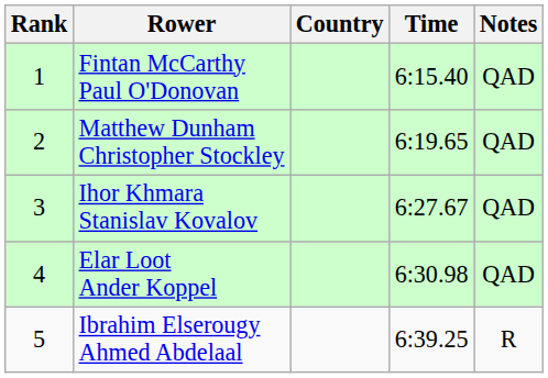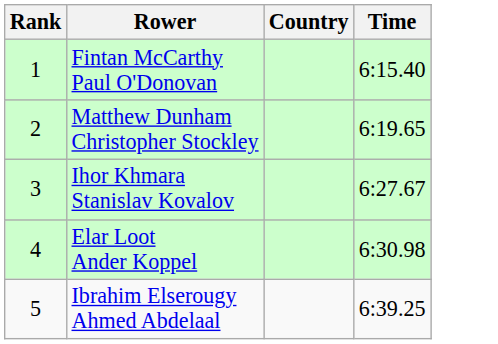 <table class="wikitable" style="text-align:center">
 <tr>
 <th>Rank</th>
 <th>Rower</th>
 <th>Country</th>
 <th>Time</th>
-<th>Notes</th>
 </tr>
 <tr bgcolor=ccffcc>
 <td>1</td>
 <td align="left"><a href='#'>Fintan McCarthy</a><br><a href='#'>Paul O'Donovan</a></td>
 <td align="left"></td>
 <td>6:15.40</td>
-<td>QAD</td>
 </tr>
 <tr bgcolor=ccffcc>
 <td>2</td>
 <td align="left"><a href='#'>Matthew Dunham</a><br><a href='#'>Christopher Stockley</a></td>
 <td align="left"></td>
 <td>6:19.65</td>
-<td>QAD</td>
 </tr>
 <tr bgcolor=ccffcc>
 <td>3</td>
 <td align="left"><a href='#'>Ihor Khmara</a><br><a href='#'>Stanislav Kovalov</a></td>
 <td align="left"></td>
 <td>6:27.67</td>
-<td>QAD</td>
 </tr>
 <tr bgcolor=ccffcc>
 <td>4</td>
 <td align="left"><a href='#'>Elar Loot</a><br><a href='#'>Ander Koppel</a></td>
 <td align="left"></td>
 <td>6:30.98</td>
-<td>QAD</td>
 </tr>
 <tr>
 <td>5</td>
 <td align="left"><a href='#'>Ibrahim Elserougy</a><br><a href='#'>Ahmed Abdelaal</a></td>
 <td align="left"></td>
 <td>6:39.25</td>
-<td>R</td>
 </tr>
 </table>
